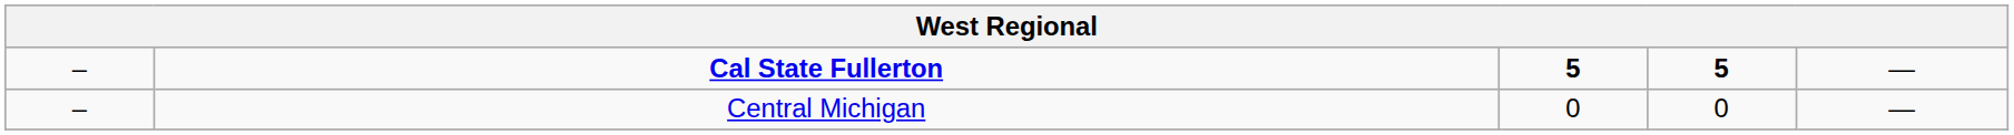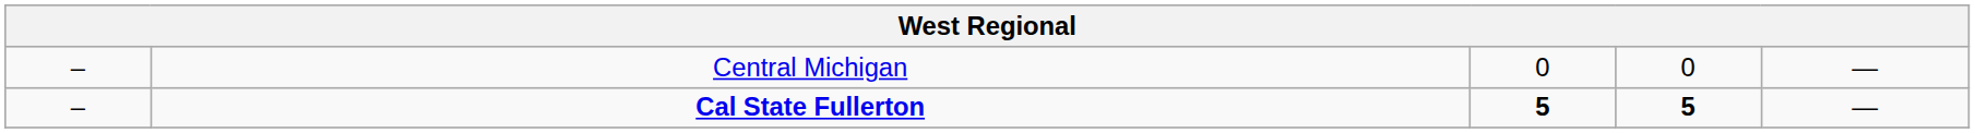 <table class="wikitable" style="font-size:90%; width: 55%; text-align: center">
 <tr>
 <th colspan=5>West Regional</th>
+</tr>
+<tr>
+<td>–</td>
+<td><a href='#'>Central Michigan</a></td>
+<td>0</td>
+<td>0</td>
+<td>—</td>
 </tr>
 <tr>
 <td>–</td>
 <td><strong><a href='#'>Cal State Fullerton</a></strong></td>
 <td><strong>5</strong></td>
 <td><strong>5</strong></td>
 <td>—</td>
 </tr>
-<tr>
-<td>–</td>
-<td><a href='#'>Central Michigan</a></td>
-<td>0</td>
-<td>0</td>
-<td>—</td>
-</tr>
 </table>
